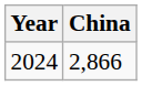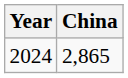 <table class="wikitable">
 <tr>
 <th>Year</th>
 <th>China</th>
 </tr>
 <tr>
 <td>2024</td>
-<td>2,866</td>
+<td>2,865</td>
 </tr>
 </table>
